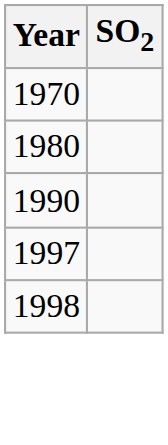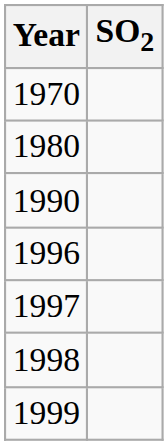 <table class="wikitable">
 <tr>
 <th>Year</th>
 <th>SO<sub>2</sub></th>
 </tr>
 <tr>
 <td>1970</td>
 <td></td>
 </tr>
 <tr>
 <td>1980</td>
 <td></td>
 </tr>
 <tr>
 <td>1990</td>
 <td></td>
 </tr>
 <tr>
+<td>1996</td>
+<td></td>
+</tr>
+<tr>
 <td>1997</td>
 <td></td>
 </tr>
 <tr>
 <td>1998</td>
 <td></td>
 </tr>
+<tr>
+<td>1999</td>
+<td></td>
+</tr>
 </table>
